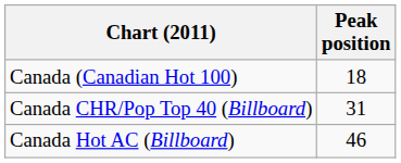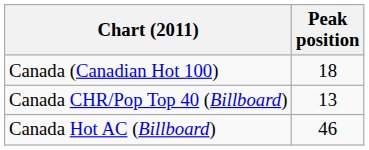 <table class="wikitable sortable">
 <tr>
 <th scope="col">Chart (2011)</th>
 <th scope="col">Peak<br>position</th>
 </tr>
 <tr>
 <td align="left">Canada (<a href='#'>Canadian Hot 100</a>)</td>
 <td align="center">18</td>
 </tr>
 <tr>
 <td>Canada <a href='#'>CHR/Pop Top 40</a> (<em><a href='#'>Billboard</a></em>)</td>
-<td align="center">31</td>
+<td align="center">13</td>
 </tr>
 <tr>
 <td>Canada <a href='#'>Hot AC</a> (<em><a href='#'>Billboard</a></em>)</td>
 <td align="center">46</td>
 </tr>
 </table>
